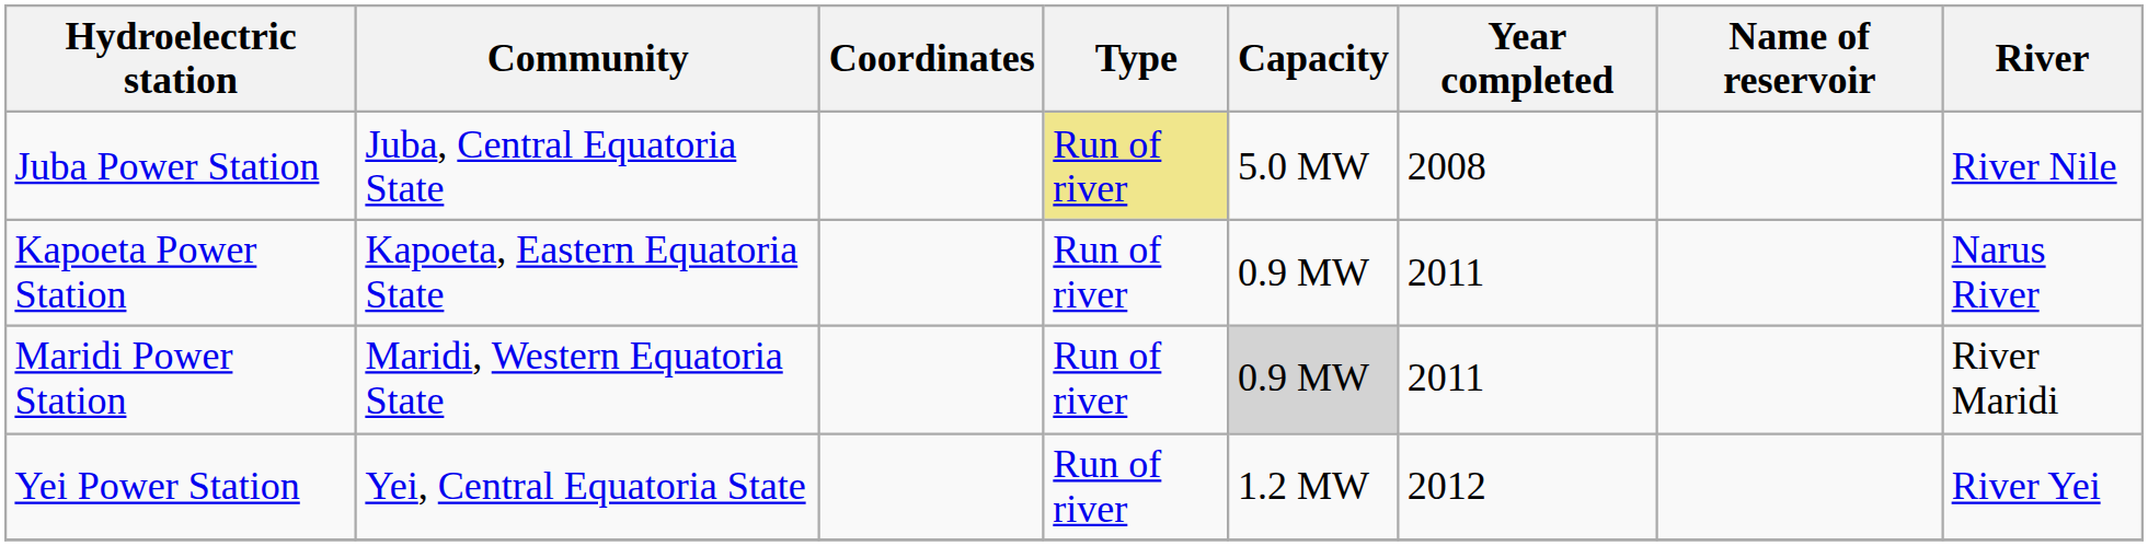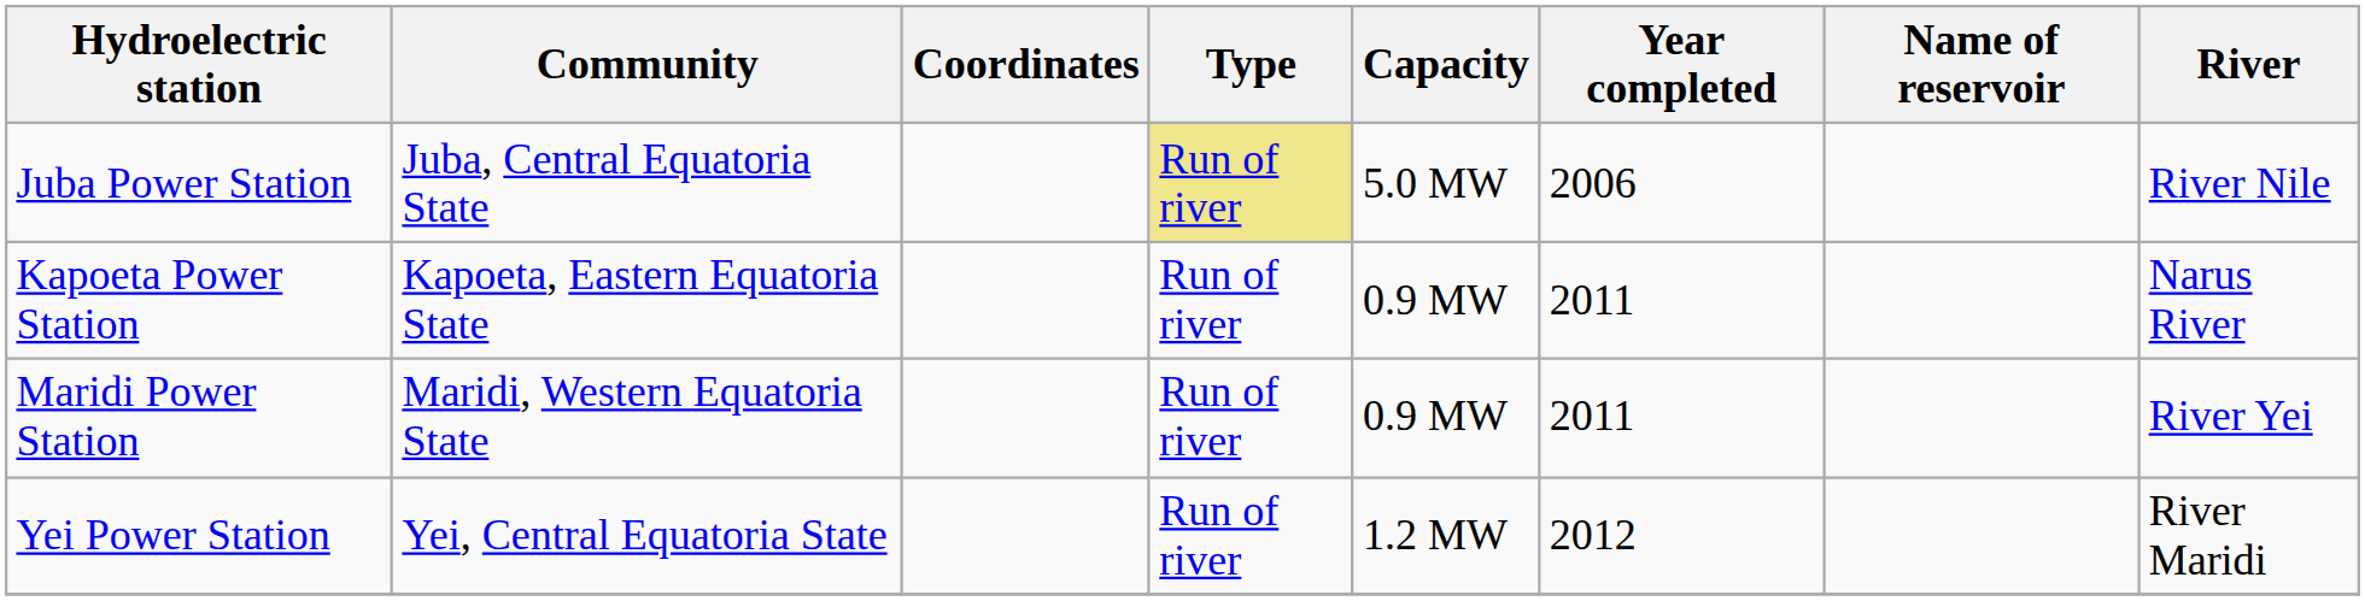 <table class="wikitable">
 <tr>
 <th>Hydroelectric station</th>
 <th>Community</th>
 <th>Coordinates</th>
 <th>Type</th>
 <th>Capacity</th>
 <th>Year completed</th>
 <th>Name of reservoir</th>
 <th>River</th>
 </tr>
 <tr>
 <td><a href='#'>Juba Power Station</a></td>
 <td><a href='#'>Juba</a>, <a href='#'>Central Equatoria State</a></td>
 <td></td>
 <td style="background: khaki;"><a href='#'>Run of river</a></td>
 <td>5.0 MW</td>
-<td>2008</td>
+<td>2006</td>
 <td></td>
 <td><a href='#'>River Nile</a></td>
 </tr>
 <tr>
 <td><a href='#'>Kapoeta Power Station</a></td>
 <td><a href='#'>Kapoeta</a>, <a href='#'>Eastern Equatoria State</a></td>
 <td></td>
 <td><a href='#'>Run of river</a></td>
 <td>0.9 MW</td>
 <td>2011</td>
 <td></td>
 <td><a href='#'>Narus River</a></td>
 </tr>
 <tr>
 <td><a href='#'>Maridi Power Station</a></td>
 <td><a href='#'>Maridi</a>, <a href='#'>Western Equatoria State</a></td>
 <td></td>
 <td><a href='#'>Run of river</a></td>
-<td style="background: lightgrey;">0.9 MW</td>
+<td>0.9 MW</td>
 <td>2011</td>
 <td></td>
-<td>River Maridi</td>
+<td><a href='#'>River Yei</a></td>
 </tr>
 <tr>
 <td><a href='#'>Yei Power Station</a></td>
 <td><a href='#'>Yei</a>, <a href='#'>Central Equatoria State</a></td>
 <td></td>
 <td><a href='#'>Run of river</a></td>
 <td>1.2 MW</td>
 <td>2012</td>
 <td></td>
-<td><a href='#'>River Yei</a></td>
+<td>River Maridi</td>
 </tr>
 <tr>
 </tr>
 </table>
